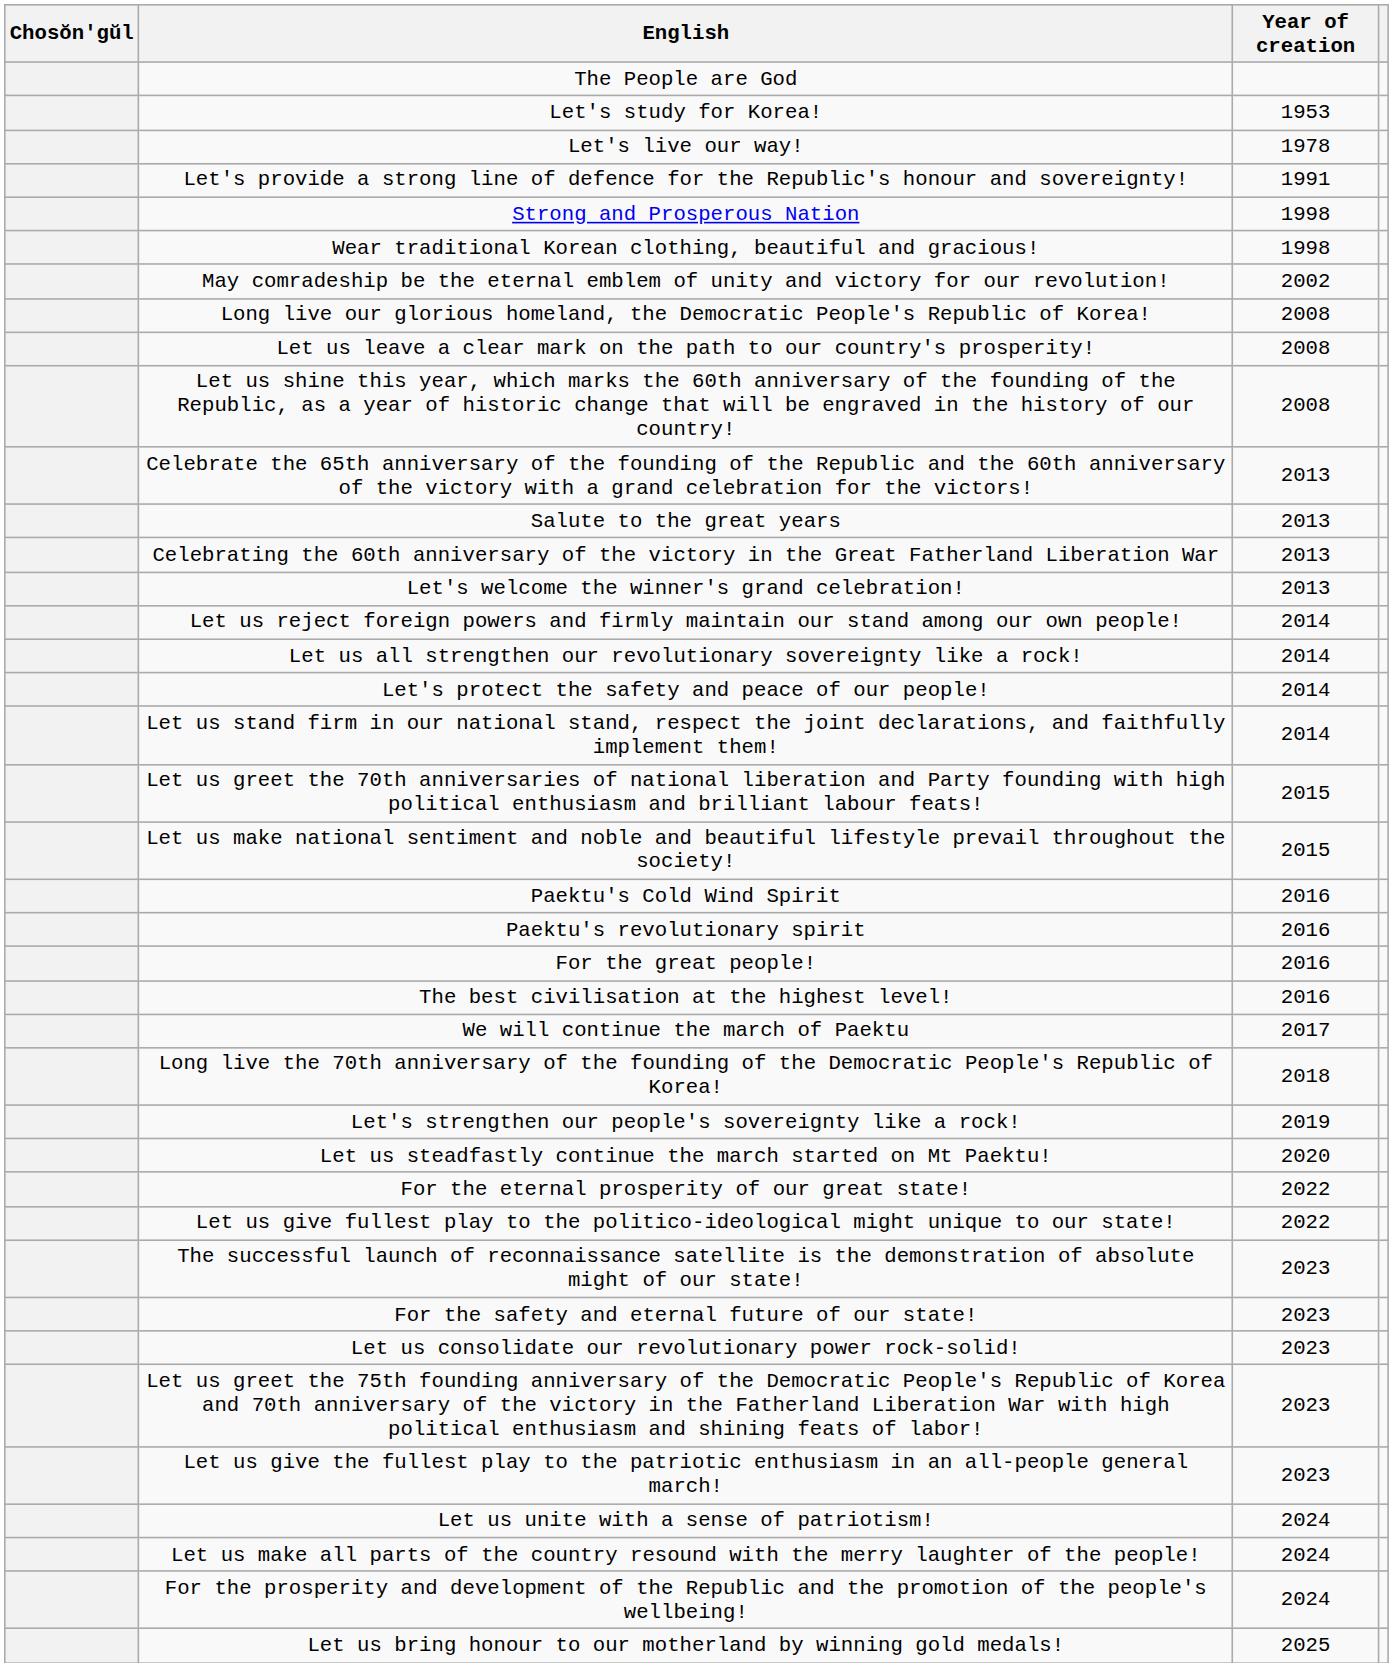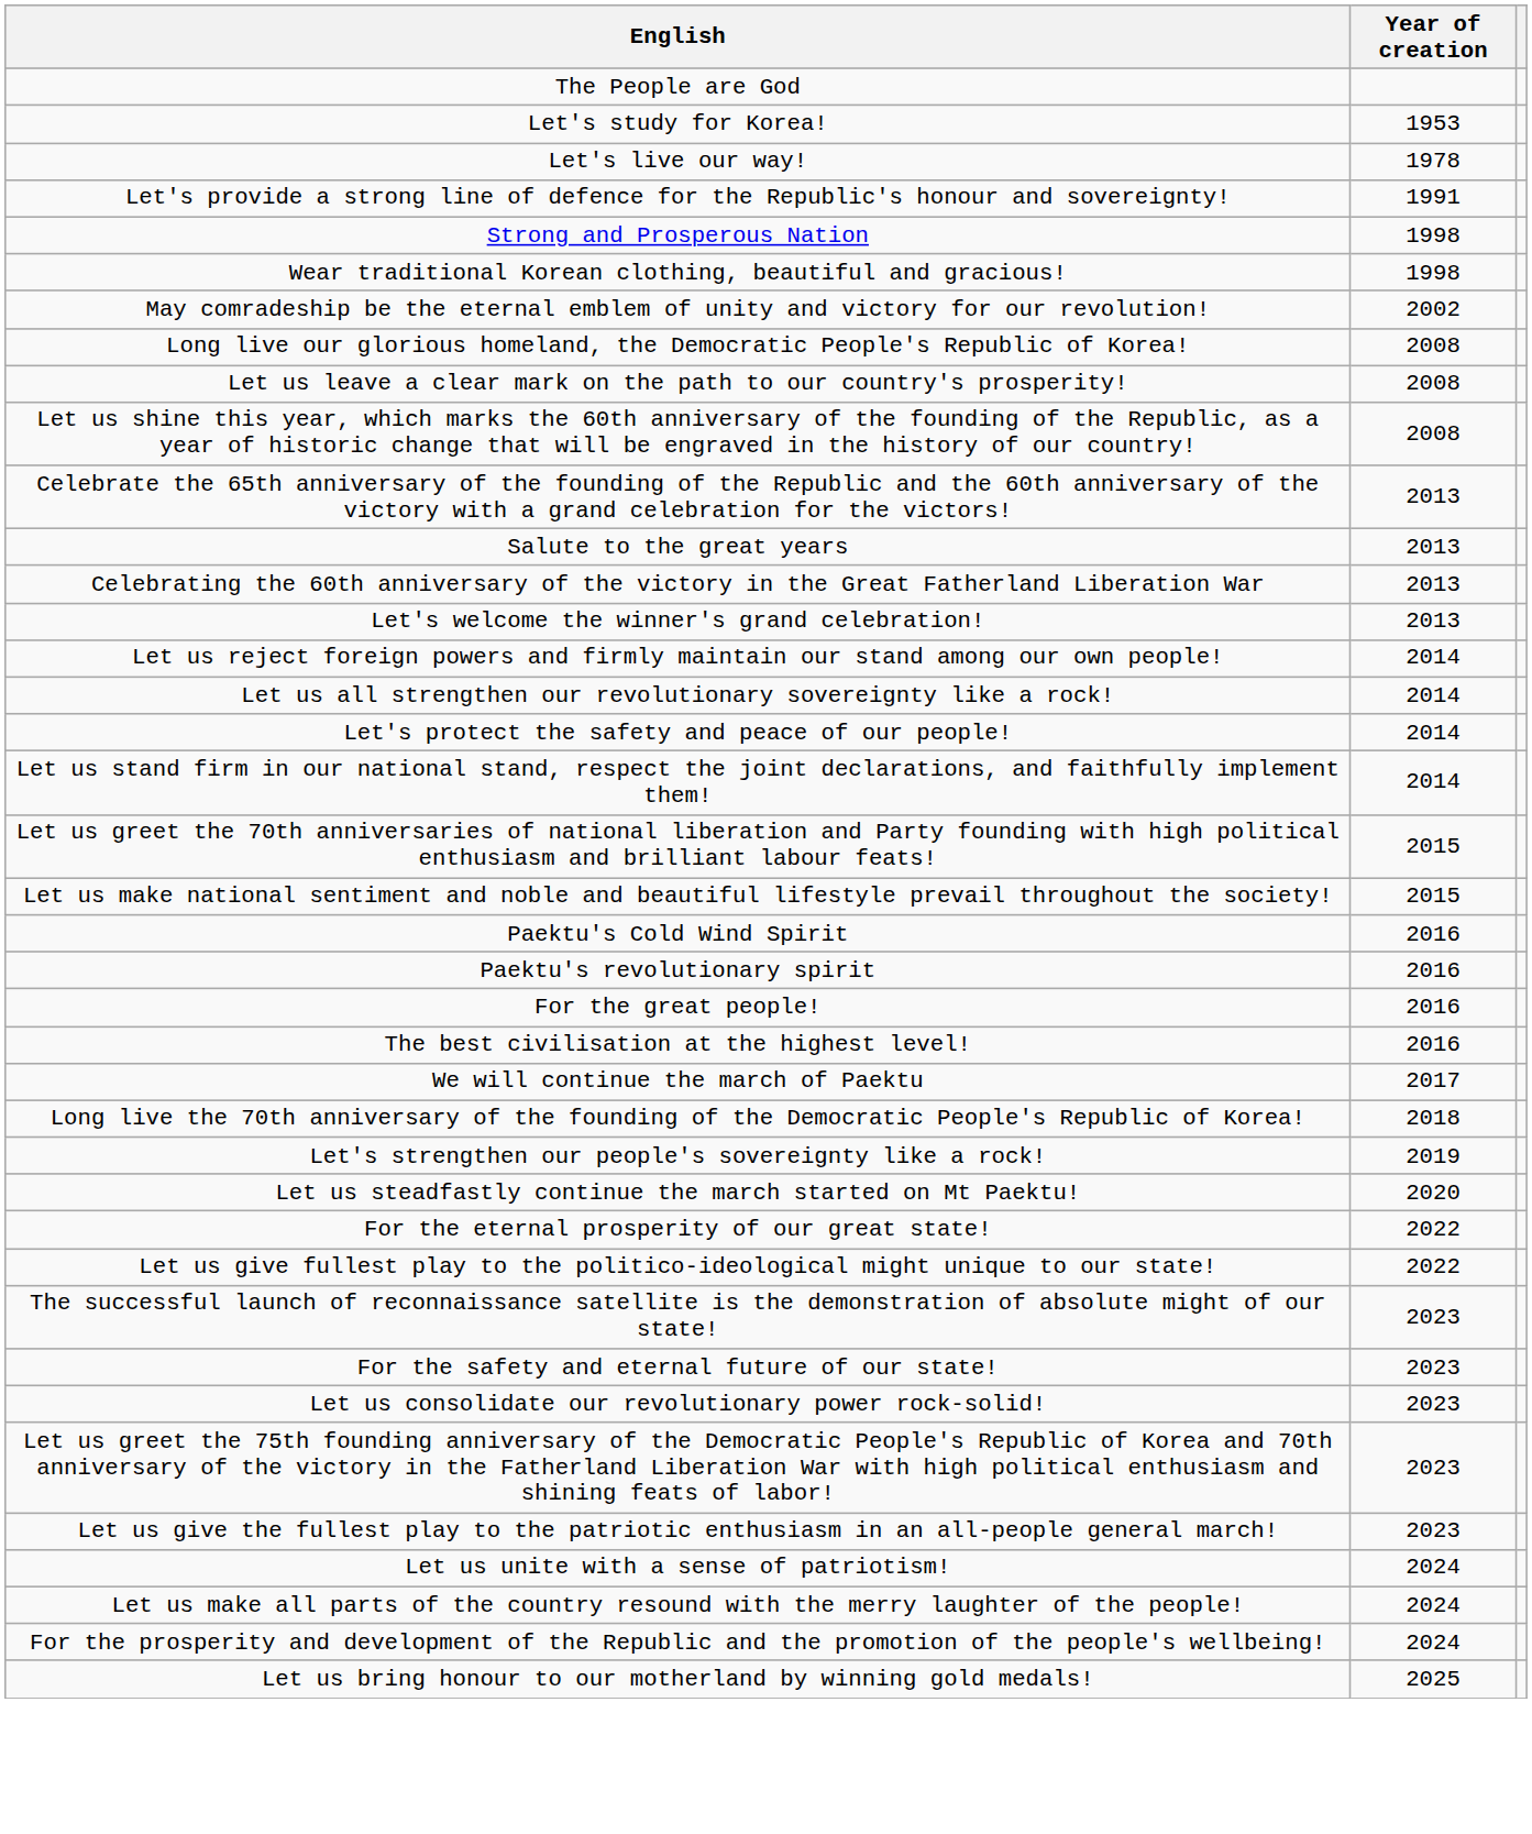 <table class="wikitable sortable" style="text-align: center;">
 <tr>
-<th scope="col">Chosŏn'gŭl</th>
 <th scope="col">English</th>
 <th scope="col">Year of creation</th>
 <th scope="col" class="unsortable"></th>
 </tr>
 <tr>
-<th scope="row"></th>
 <td>The People are God</td>
 <td></td>
 <td></td>
 </tr>
 <tr>
-<th scope="row"></th>
 <td>Let's study for Korea!</td>
 <td>1953</td>
 <td></td>
 </tr>
 <tr>
-<th scope="row"></th>
 <td>Let's live our way!</td>
 <td>1978</td>
 <td></td>
 </tr>
 <tr>
-<th scope="row"></th>
 <td>Let's provide a strong line of defence for the Republic's honour and sovereignty!</td>
 <td>1991</td>
 <td></td>
 </tr>
 <tr>
-<th scope="row"></th>
 <td><a href='#'>Strong and Prosperous Nation</a></td>
 <td>1998</td>
 <td></td>
 </tr>
 <tr>
-<th scope="row"></th>
 <td>Wear traditional Korean clothing, beautiful and gracious!</td>
 <td>1998</td>
 <td></td>
 </tr>
 <tr>
-<th scope="row"></th>
 <td>May comradeship be the eternal emblem of unity and victory for our revolution!</td>
 <td>2002</td>
 <td></td>
 </tr>
 <tr>
-<th scope="row"></th>
 <td>Long live our glorious homeland, the Democratic People's Republic of Korea!</td>
 <td>2008</td>
 <td></td>
 </tr>
 <tr>
-<th scope="row"></th>
 <td>Let us leave a clear mark on the path to our country's prosperity!</td>
 <td>2008</td>
 <td></td>
 </tr>
 <tr>
-<th scope="row"></th>
 <td>Let us shine this year, which marks the 60th anniversary of the founding of the Republic, as a year of historic change that will be engraved in the history of our country!</td>
 <td>2008</td>
 <td></td>
 </tr>
 <tr>
-<th scope="row"></th>
 <td>Celebrate the 65th anniversary of the founding of the Republic and the 60th anniversary of the victory with a grand celebration for the victors!</td>
 <td>2013</td>
 <td></td>
 </tr>
 <tr>
-<th scope="row"></th>
 <td>Salute to the great years</td>
 <td>2013</td>
 <td></td>
 </tr>
 <tr>
-<th scope="row"></th>
 <td>Celebrating the 60th anniversary of the victory in the Great Fatherland Liberation War</td>
 <td>2013</td>
 <td></td>
 </tr>
 <tr>
-<th scope="row"></th>
 <td>Let's welcome the winner's grand celebration!</td>
 <td>2013</td>
 <td></td>
 </tr>
 <tr>
-<th scope="row"></th>
 <td>Let us reject foreign powers and firmly maintain our stand among our own people!</td>
 <td>2014</td>
 <td></td>
 </tr>
 <tr>
-<th scope="row"></th>
 <td>Let us all strengthen our revolutionary sovereignty like a rock!</td>
 <td>2014</td>
 <td></td>
 </tr>
 <tr>
-<th scope="row"></th>
 <td>Let's protect the safety and peace of our people!</td>
 <td>2014</td>
 <td></td>
 </tr>
 <tr>
-<th scope="row"></th>
 <td>Let us stand firm in our national stand, respect the joint declarations, and faithfully implement them!</td>
 <td>2014</td>
 <td></td>
 </tr>
 <tr>
-<th></th>
 <td>Let us greet the 70th anniversaries of national liberation and Party founding with high political enthusiasm and brilliant labour feats!</td>
 <td>2015</td>
 <td></td>
 </tr>
 <tr>
-<th scope="row"></th>
 <td>Let us make national sentiment and noble and beautiful lifestyle prevail throughout the society!</td>
 <td>2015</td>
 <td></td>
 </tr>
 <tr>
-<th scope="row"></th>
 <td>Paektu's Cold Wind Spirit</td>
 <td>2016</td>
 <td></td>
 </tr>
 <tr>
-<th scope="row"></th>
 <td>Paektu's revolutionary spirit</td>
 <td>2016</td>
 <td></td>
 </tr>
 <tr>
-<th scope="row"></th>
 <td>For the great people!</td>
 <td>2016</td>
 <td></td>
 </tr>
 <tr>
-<th scope="row"></th>
 <td>The best civilisation at the highest level!</td>
 <td>2016</td>
 <td></td>
 </tr>
 <tr>
-<th scope="row"></th>
 <td>We will continue the march of Paektu</td>
 <td>2017</td>
 <td></td>
 </tr>
 <tr>
-<th scope="row"></th>
 <td>Long live the 70th anniversary of the founding of the Democratic People's Republic of Korea!</td>
 <td>2018</td>
 <td></td>
 </tr>
 <tr>
-<th scope="row"></th>
 <td>Let's strengthen our people's sovereignty like a rock!</td>
 <td>2019</td>
 <td></td>
 </tr>
 <tr>
-<th scope="row"></th>
 <td>Let us steadfastly continue the march started on Mt Paektu!</td>
 <td>2020</td>
 <td></td>
 </tr>
 <tr>
-<th scope="row"></th>
 <td>For the eternal prosperity of our great state!</td>
 <td>2022</td>
 <td></td>
 </tr>
 <tr>
-<th scope="row"></th>
 <td>Let us give fullest play to the politico-ideological might unique to our state!</td>
 <td>2022</td>
 <td></td>
 </tr>
 <tr>
-<th scope="row"></th>
 <td>The successful launch of reconnaissance satellite is the demonstration of absolute might of our state!</td>
 <td>2023</td>
 <td></td>
 </tr>
 <tr>
-<th scope="row"></th>
 <td>For the safety and eternal future of our state!</td>
 <td>2023</td>
 <td></td>
 </tr>
 <tr>
-<th scope="row"></th>
 <td>Let us consolidate our revolutionary power rock-solid!</td>
 <td>2023</td>
 <td></td>
 </tr>
 <tr>
-<th scope="row"></th>
 <td>Let us greet the 75th founding anniversary of the Democratic People's Republic of Korea and 70th anniversary of the victory in the Fatherland Liberation War with high political enthusiasm and shining feats of labor!</td>
 <td>2023</td>
 <td></td>
 </tr>
 <tr>
-<th scope="row"></th>
 <td>Let us give the fullest play to the patriotic enthusiasm in an all-people general march!</td>
 <td>2023</td>
 <td></td>
 </tr>
 <tr>
-<th scope="row"></th>
 <td>Let us unite with a sense of patriotism!</td>
 <td>2024</td>
 <td></td>
 </tr>
 <tr>
-<th scope="row"></th>
 <td>Let us make all parts of the country resound with the merry laughter of the people!</td>
 <td>2024</td>
 <td></td>
 </tr>
 <tr>
-<th scope="row"></th>
 <td>For the prosperity and development of the Republic and the promotion of the people's wellbeing!</td>
 <td>2024</td>
 <td></td>
 </tr>
 <tr>
-<th scope="row"></th>
 <td>Let us bring honour to our motherland by winning gold medals!</td>
 <td>2025</td>
 <td></td>
 </tr>
 </table>
